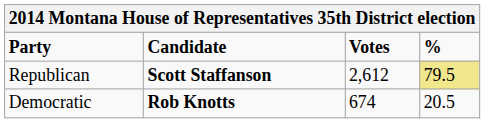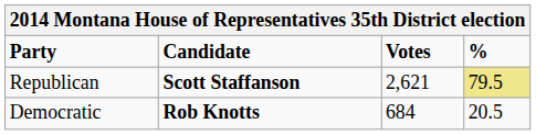 <table class="wikitable">
 <tr>
 <th colspan="4">2014 Montana House of Representatives 35th District election</th>
 </tr>
 <tr>
 <td><strong>Party</strong></td>
 <td><strong>Candidate</strong></td>
 <td><strong>Votes</strong></td>
 <td><strong>%</strong></td>
 </tr>
 <tr>
 <td>Republican</td>
 <td><strong>Scott Staffanson</strong></td>
-<td>2,612</td>
+<td>2,621</td>
 <td style="background: khaki;">79.5</td>
 </tr>
 <tr>
 <td>Democratic</td>
 <td><strong>Rob Knotts</strong></td>
-<td>674</td>
+<td>684</td>
 <td>20.5</td>
 </tr>
 </table>
